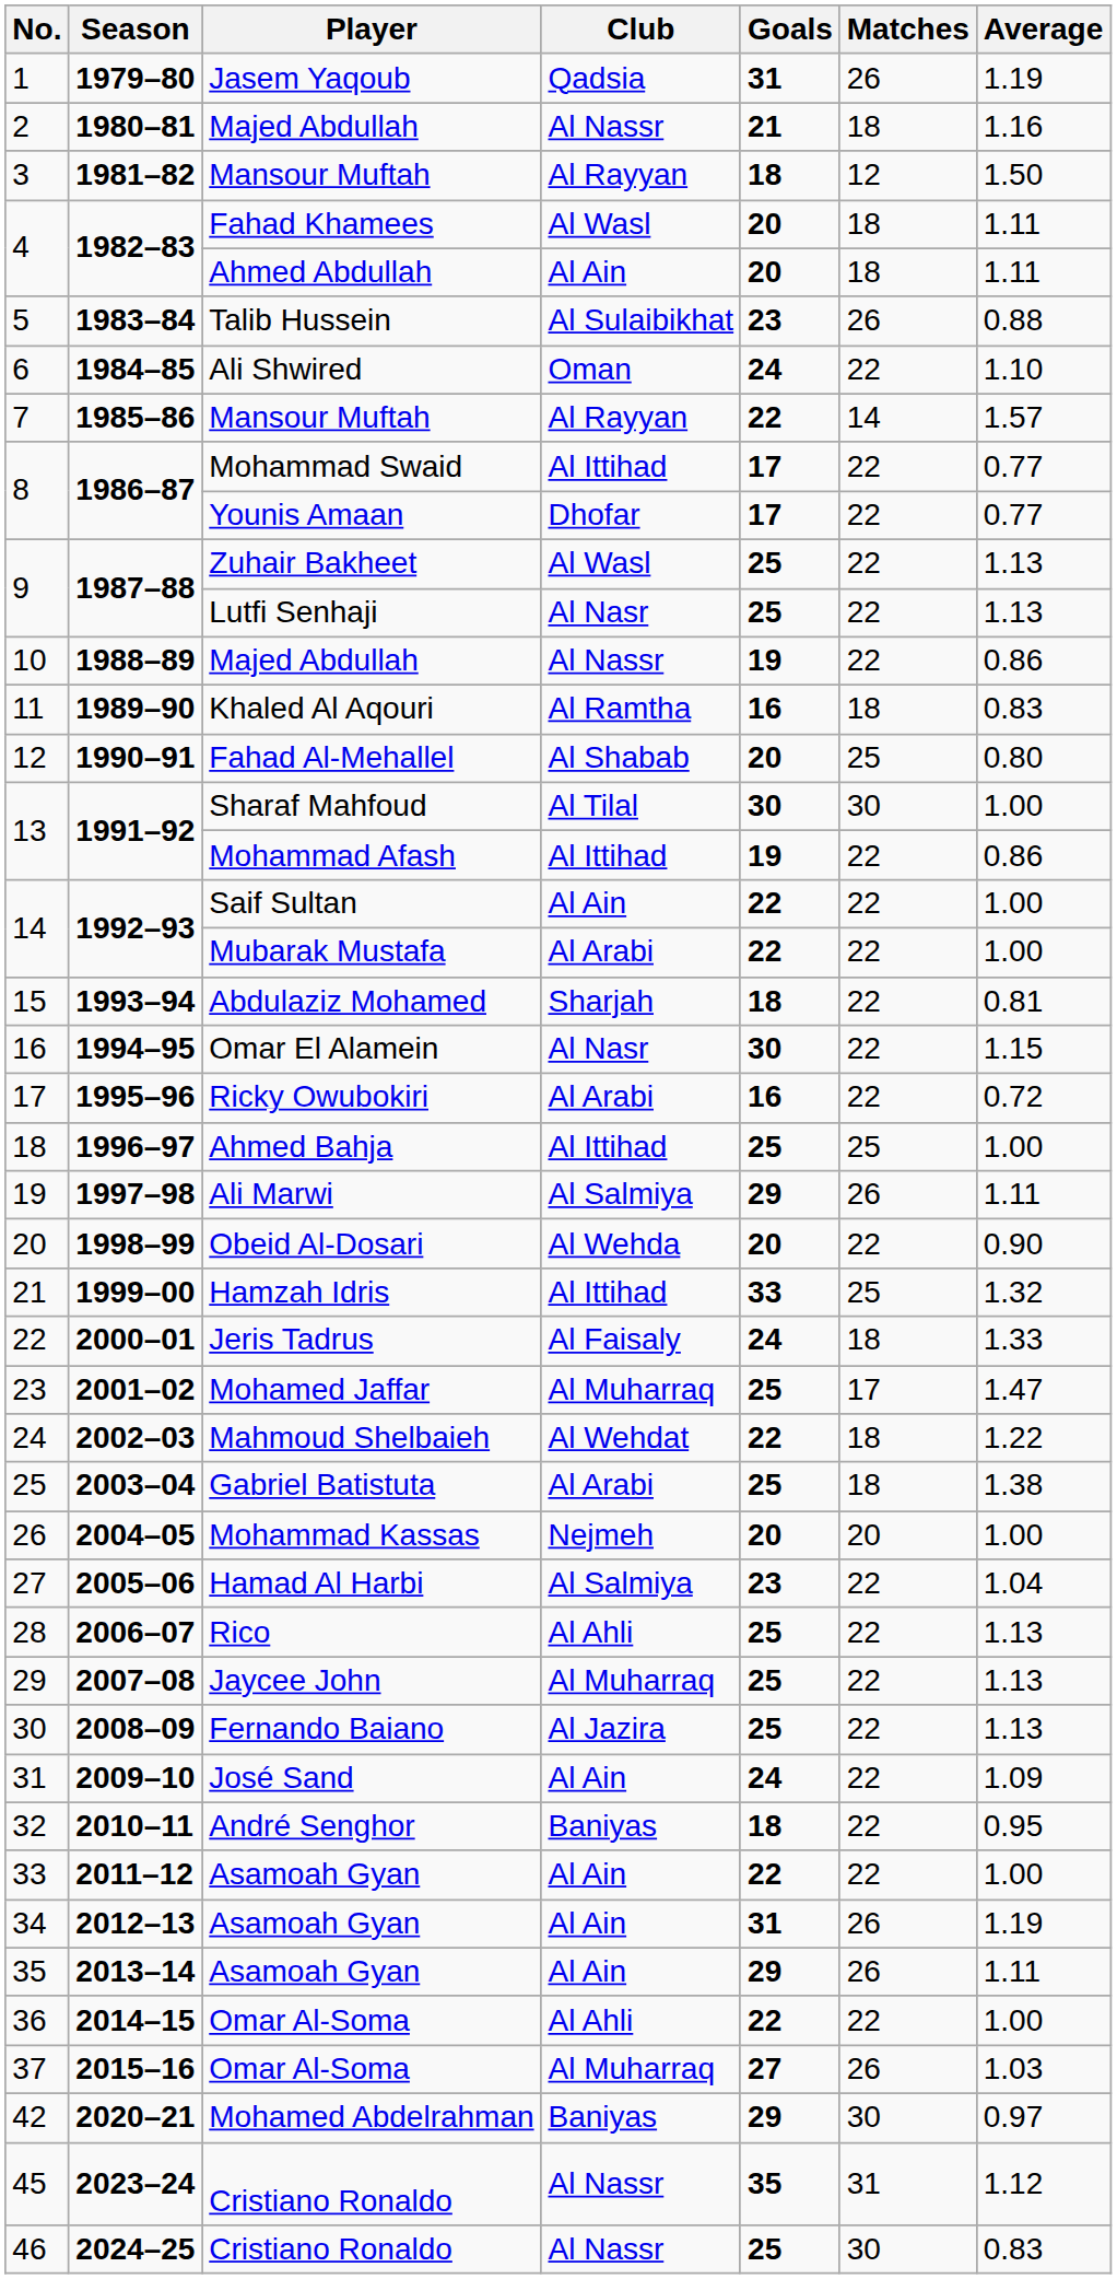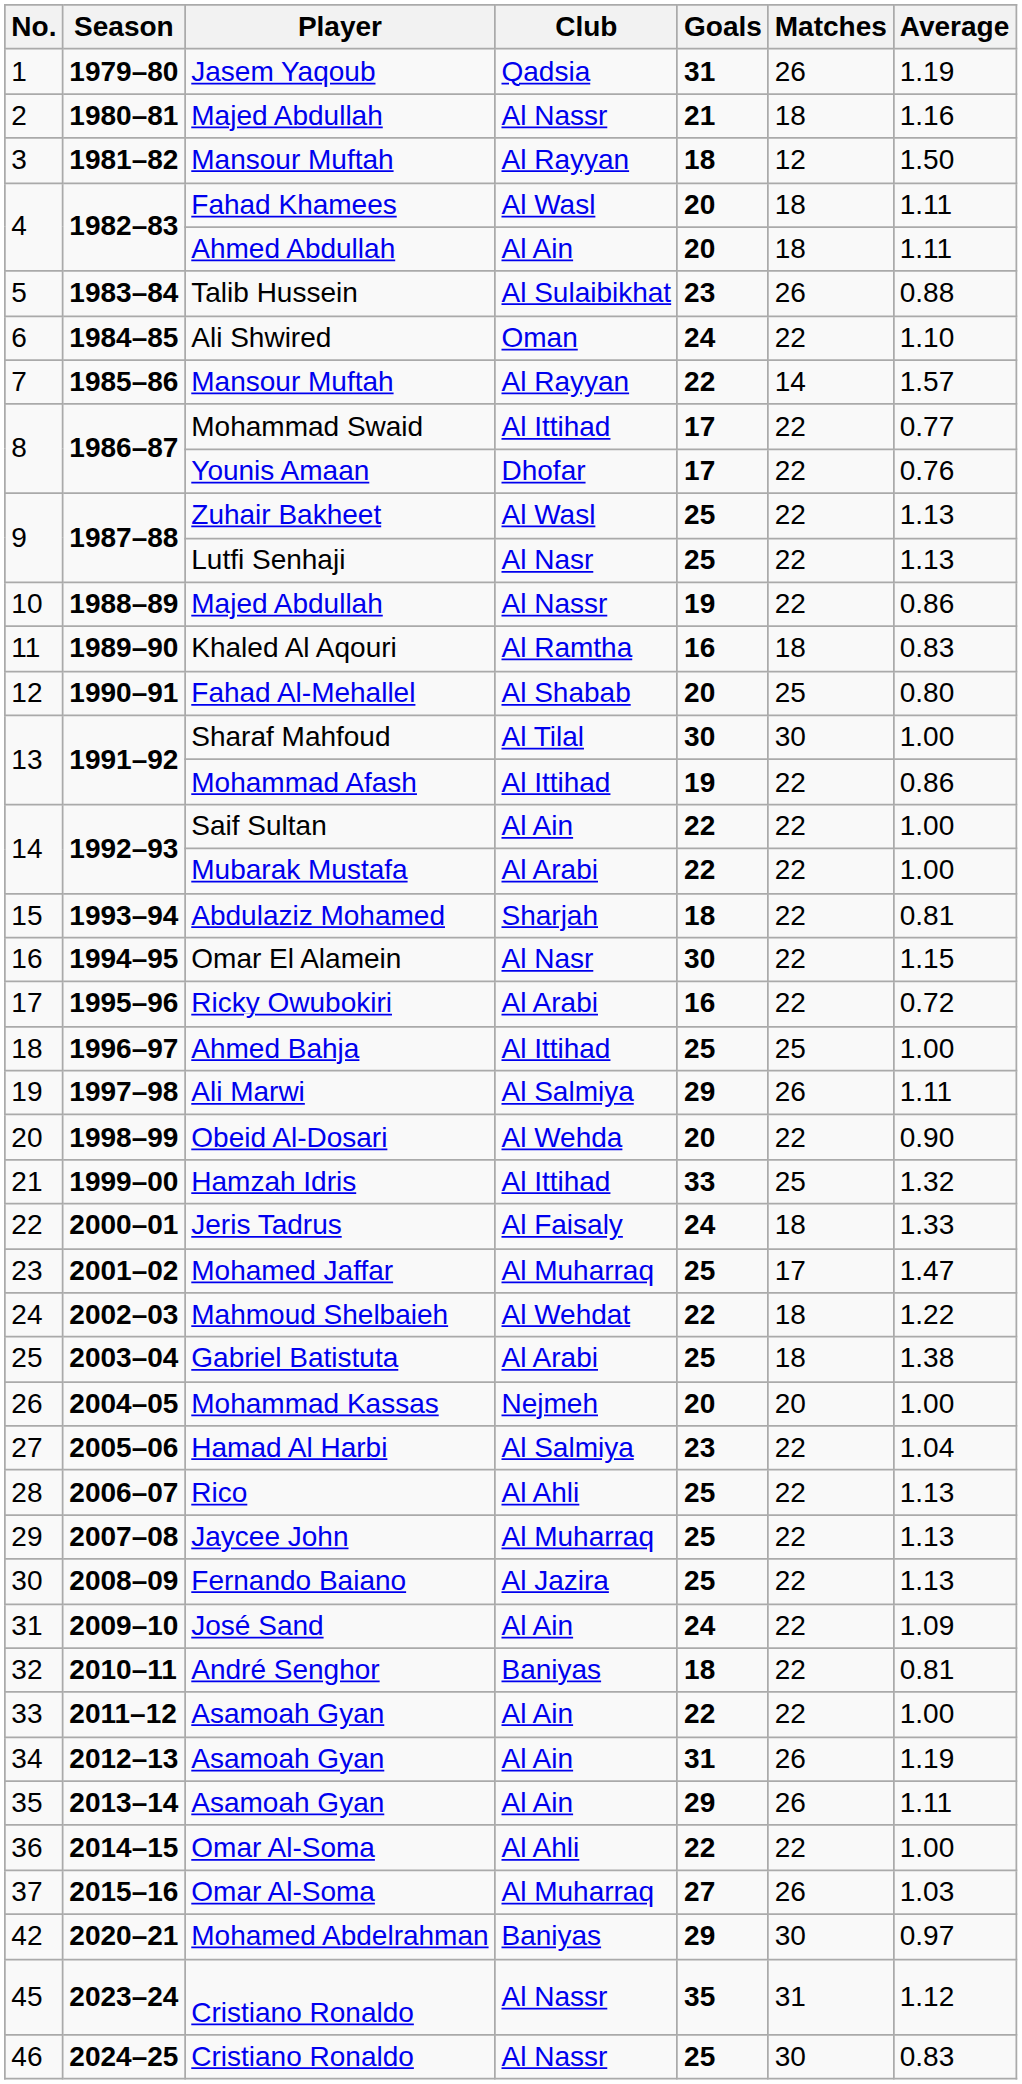 <table class="wikitable plainrowheaders sortable">
 <tr>
 <th>No.</th>
 <th>Season</th>
 <th>Player</th>
 <th>Club</th>
 <th>Goals</th>
 <th>Matches</th>
 <th>Average</th>
 </tr>
 <tr>
 <td>1</td>
 <td><strong>1979–80</strong></td>
 <td style="text-align:left;"> <a href='#'>Jasem Yaqoub</a></td>
 <td> <a href='#'>Qadsia</a></td>
 <td><strong>31</strong></td>
 <td>26</td>
 <td>1.19</td>
 </tr>
 <tr>
 <td>2</td>
 <td><strong>1980–81</strong></td>
 <td> <a href='#'>Majed Abdullah</a></td>
 <td> <a href='#'>Al Nassr</a></td>
 <td><strong>21</strong></td>
 <td>18</td>
 <td>1.16</td>
 </tr>
 <tr>
 <td>3</td>
 <td><strong>1981–82</strong></td>
 <td> <a href='#'>Mansour Muftah</a></td>
 <td> <a href='#'>Al Rayyan</a></td>
 <td><strong>18</strong></td>
 <td>12</td>
 <td>1.50</td>
 </tr>
 <tr>
 <td rowspan="2">4</td>
 <td rowspan="2"><strong>1982–83</strong></td>
 <td> <a href='#'>Fahad Khamees</a></td>
 <td> <a href='#'>Al Wasl</a></td>
 <td><strong>20</strong></td>
 <td>18</td>
 <td>1.11</td>
 </tr>
 <tr>
 <td> <a href='#'>Ahmed Abdullah</a></td>
 <td> <a href='#'>Al Ain</a></td>
 <td><strong>20</strong></td>
 <td>18</td>
 <td>1.11</td>
 </tr>
 <tr>
 <td>5</td>
 <td><strong>1983–84</strong></td>
 <td> Talib Hussein</td>
 <td> <a href='#'>Al Sulaibikhat</a></td>
 <td><strong>23</strong></td>
 <td>26</td>
 <td>0.88</td>
 </tr>
 <tr>
 <td>6</td>
 <td><strong>1984–85</strong></td>
 <td> Ali Shwired</td>
 <td> <a href='#'>Oman</a></td>
 <td><strong>24</strong></td>
 <td>22</td>
 <td>1.10</td>
 </tr>
 <tr>
 <td>7</td>
 <td><strong>1985–86</strong></td>
 <td> <a href='#'>Mansour Muftah</a></td>
 <td> <a href='#'>Al Rayyan</a></td>
 <td><strong>22</strong></td>
 <td>14</td>
 <td>1.57</td>
 </tr>
 <tr>
 <td rowspan="2">8</td>
 <td rowspan="2"><strong>1986–87</strong></td>
 <td> Mohammad Swaid</td>
 <td> <a href='#'>Al Ittihad</a></td>
 <td><strong>17</strong></td>
 <td>22</td>
 <td>0.77</td>
 </tr>
 <tr>
 <td> <a href='#'>Younis Amaan</a></td>
 <td> <a href='#'>Dhofar</a></td>
 <td><strong>17</strong></td>
 <td>22</td>
-<td>0.77</td>
+<td>0.76</td>
 </tr>
 <tr>
 <td rowspan="2">9</td>
 <td rowspan="2"><strong>1987–88</strong></td>
 <td> <a href='#'>Zuhair Bakheet</a></td>
 <td> <a href='#'>Al Wasl</a></td>
 <td><strong>25</strong></td>
 <td>22</td>
 <td>1.13</td>
 </tr>
 <tr>
 <td> Lutfi Senhaji</td>
 <td> <a href='#'>Al Nasr</a></td>
 <td><strong>25</strong></td>
 <td>22</td>
 <td>1.13</td>
 </tr>
 <tr>
 <td>10</td>
 <td><strong>1988–89</strong></td>
 <td>  <a href='#'>Majed Abdullah</a></td>
 <td> <a href='#'>Al Nassr</a></td>
 <td><strong>19</strong></td>
 <td>22</td>
 <td>0.86</td>
 </tr>
 <tr>
 <td>11</td>
 <td><strong>1989–90</strong></td>
 <td> Khaled Al Aqouri</td>
 <td> <a href='#'>Al Ramtha</a></td>
 <td><strong>16</strong></td>
 <td>18</td>
 <td>0.83</td>
 </tr>
 <tr>
 <td>12</td>
 <td><strong>1990–91</strong></td>
 <td> <a href='#'>Fahad Al-Mehallel</a></td>
 <td> <a href='#'>Al Shabab</a></td>
 <td><strong>20</strong></td>
 <td>25</td>
 <td>0.80</td>
 </tr>
 <tr>
 <td rowspan="2">13</td>
 <td rowspan="2"><strong>1991–92</strong></td>
 <td> Sharaf Mahfoud</td>
 <td> <a href='#'>Al Tilal</a></td>
 <td><strong>30</strong></td>
 <td>30</td>
 <td>1.00</td>
 </tr>
 <tr>
 <td> <a href='#'>Mohammad Afash</a></td>
 <td> <a href='#'>Al Ittihad</a></td>
 <td><strong>19</strong></td>
 <td>22</td>
 <td>0.86</td>
 </tr>
 <tr>
 <td rowspan="2">14</td>
 <td rowspan="2"><strong>1992–93</strong></td>
 <td> Saif Sultan</td>
 <td> <a href='#'>Al Ain</a></td>
 <td><strong>22</strong></td>
 <td>22</td>
 <td>1.00</td>
 </tr>
 <tr>
 <td> <a href='#'>Mubarak Mustafa</a></td>
 <td> <a href='#'>Al Arabi</a></td>
 <td><strong>22</strong></td>
 <td>22</td>
 <td>1.00</td>
 </tr>
 <tr>
 <td>15</td>
 <td><strong>1993–94</strong></td>
 <td> <a href='#'>Abdulaziz Mohamed</a></td>
 <td> <a href='#'>Sharjah</a></td>
 <td><strong>18</strong></td>
 <td>22</td>
 <td>0.81</td>
 </tr>
 <tr>
 <td>16</td>
 <td><strong>1994–95</strong></td>
 <td> Omar El Alamein</td>
 <td> <a href='#'>Al Nasr</a></td>
 <td><strong>30</strong></td>
 <td>22</td>
 <td>1.15</td>
 </tr>
 <tr>
 <td>17</td>
 <td><strong>1995–96</strong></td>
 <td> <a href='#'>Ricky Owubokiri</a></td>
 <td> <a href='#'>Al Arabi</a></td>
 <td><strong>16</strong></td>
 <td>22</td>
 <td>0.72</td>
 </tr>
 <tr>
 <td>18</td>
 <td><strong>1996–97</strong></td>
 <td> <a href='#'>Ahmed Bahja</a></td>
 <td> <a href='#'>Al Ittihad</a></td>
 <td><strong>25</strong></td>
 <td>25</td>
 <td>1.00</td>
 </tr>
 <tr>
 <td>19</td>
 <td><strong>1997–98</strong></td>
 <td> <a href='#'>Ali Marwi</a></td>
 <td> <a href='#'>Al Salmiya</a></td>
 <td><strong>29</strong></td>
 <td>26</td>
 <td>1.11</td>
 </tr>
 <tr>
 <td>20</td>
 <td><strong>1998–99</strong></td>
 <td> <a href='#'>Obeid Al-Dosari</a></td>
 <td> <a href='#'>Al Wehda</a></td>
 <td><strong>20</strong></td>
 <td>22</td>
 <td>0.90</td>
 </tr>
 <tr>
 <td>21</td>
 <td><strong>1999–00</strong></td>
 <td> <a href='#'>Hamzah Idris</a></td>
 <td> <a href='#'>Al Ittihad</a></td>
 <td><strong>33</strong></td>
 <td>25</td>
 <td>1.32</td>
 </tr>
 <tr>
 <td>22</td>
 <td><strong>2000–01</strong></td>
 <td> <a href='#'>Jeris Tadrus</a></td>
 <td> <a href='#'>Al Faisaly</a></td>
 <td><strong>24</strong></td>
 <td>18</td>
 <td>1.33</td>
 </tr>
 <tr>
 <td>23</td>
 <td><strong>2001–02</strong></td>
 <td> <a href='#'>Mohamed Jaffar</a></td>
 <td> <a href='#'>Al Muharraq</a></td>
 <td><strong>25</strong></td>
 <td>17</td>
 <td>1.47</td>
 </tr>
 <tr>
 <td>24</td>
 <td><strong>2002–03</strong></td>
 <td> <a href='#'>Mahmoud Shelbaieh</a></td>
 <td> <a href='#'>Al Wehdat</a></td>
 <td><strong>22</strong></td>
 <td>18</td>
 <td>1.22</td>
 </tr>
 <tr>
 <td>25</td>
 <td><strong>2003–04</strong></td>
 <td> <a href='#'>Gabriel Batistuta</a></td>
 <td> <a href='#'>Al Arabi</a></td>
 <td><strong>25</strong></td>
 <td>18</td>
 <td>1.38</td>
 </tr>
 <tr>
 <td>26</td>
 <td><strong>2004–05</strong></td>
 <td> <a href='#'>Mohammad Kassas</a></td>
 <td> <a href='#'>Nejmeh</a></td>
 <td><strong>20</strong></td>
 <td>20</td>
 <td>1.00</td>
 </tr>
 <tr>
 <td>27</td>
 <td><strong>2005–06</strong></td>
 <td> <a href='#'>Hamad Al Harbi</a></td>
 <td> <a href='#'>Al Salmiya</a></td>
 <td><strong>23</strong></td>
 <td>22</td>
 <td>1.04</td>
 </tr>
 <tr>
 <td>28</td>
 <td><strong>2006–07</strong></td>
 <td> <a href='#'>Rico</a></td>
 <td> <a href='#'>Al Ahli</a></td>
 <td><strong>25</strong></td>
 <td>22</td>
 <td>1.13</td>
 </tr>
 <tr>
 <td>29</td>
 <td><strong>2007–08</strong></td>
 <td> <a href='#'>Jaycee John</a></td>
 <td> <a href='#'>Al Muharraq</a></td>
 <td><strong>25</strong></td>
 <td>22</td>
 <td>1.13</td>
 </tr>
 <tr>
 <td>30</td>
 <td><strong>2008–09</strong></td>
 <td> <a href='#'>Fernando Baiano</a></td>
 <td> <a href='#'>Al Jazira</a></td>
 <td><strong>25</strong></td>
 <td>22</td>
 <td>1.13</td>
 </tr>
 <tr>
 <td>31</td>
 <td><strong>2009–10</strong></td>
 <td> <a href='#'>José Sand</a></td>
 <td> <a href='#'>Al Ain</a></td>
 <td><strong>24</strong></td>
 <td>22</td>
 <td>1.09</td>
 </tr>
 <tr>
 <td>32</td>
 <td><strong>2010–11</strong></td>
 <td> <a href='#'>André Senghor</a></td>
 <td> <a href='#'>Baniyas</a></td>
 <td><strong>18</strong></td>
 <td>22</td>
-<td>0.95</td>
+<td>0.81</td>
 </tr>
 <tr>
 <td>33</td>
 <td><strong>2011–12</strong></td>
 <td> <a href='#'>Asamoah Gyan</a></td>
 <td> <a href='#'>Al Ain</a></td>
 <td><strong>22</strong></td>
 <td>22</td>
 <td>1.00</td>
 </tr>
 <tr>
 <td>34</td>
 <td><strong>2012–13</strong></td>
 <td> <a href='#'>Asamoah Gyan</a></td>
 <td> <a href='#'>Al Ain</a></td>
 <td><strong>31</strong></td>
 <td>26</td>
 <td>1.19</td>
 </tr>
 <tr>
 <td>35</td>
 <td><strong>2013–14</strong></td>
 <td> <a href='#'>Asamoah Gyan</a></td>
 <td><a href='#'>Al Ain</a></td>
 <td><strong>29</strong></td>
 <td>26</td>
 <td>1.11</td>
 </tr>
 <tr>
 <td>36</td>
 <td><strong>2014–15</strong></td>
 <td> <a href='#'>Omar Al-Soma</a></td>
 <td> <a href='#'>Al Ahli</a></td>
 <td><strong>22</strong></td>
 <td>22</td>
 <td>1.00</td>
 </tr>
 <tr>
 <td>37</td>
 <td><strong>2015–16</strong></td>
 <td> <a href='#'>Omar Al-Soma</a></td>
 <td> <a href='#'>Al Muharraq</a></td>
 <td><strong>27</strong></td>
 <td>26</td>
 <td>1.03</td>
 </tr>
 <tr>
 <td>42</td>
 <td><strong>2020–21</strong></td>
 <td> <a href='#'>Mohamed Abdelrahman</a></td>
 <td> <a href='#'>Baniyas</a></td>
 <td><strong>29</strong></td>
 <td>30</td>
 <td>0.97</td>
 </tr>
 <tr>
 <td>45</td>
 <td><strong>2023–24</strong></td>
 <td><br><a href='#'>Cristiano Ronaldo</a></td>
 <td> <a href='#'>Al Nassr</a></td>
 <td><strong>35</strong></td>
 <td>31</td>
 <td>1.12</td>
 </tr>
 <tr>
 <td>46</td>
 <td><strong>2024–25</strong></td>
 <td><a href='#'>Cristiano Ronaldo</a></td>
 <td> <a href='#'>Al Nassr</a></td>
 <td><strong>25</strong></td>
 <td>30</td>
 <td>0.83</td>
 </tr>
 </table>
